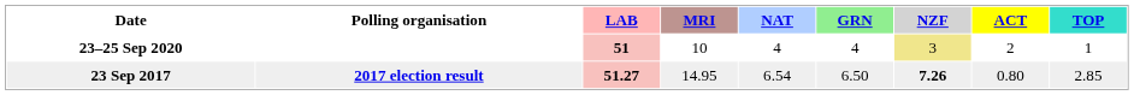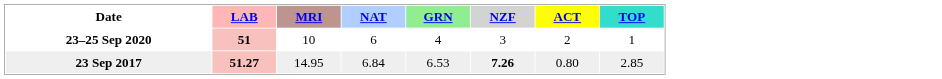 <table cellpadding="5" cellspacing="1" style="font-size:90%; line-height:14px; text-align:center; border: 1px solid #aaa">
 <tr>
 <th style="width:15em;">Date</th>
-<th style="width:20em;">Polling organisation</th>
 <th style="background-color:#FFB6B6;width:60px"><a href='#'>LAB</a></th>
 <th style="background-color:#BD9490;width:60px;"><a href='#'>MRI</a></th>
 <th style="background-color:#B0CEFF;width:60px"><a href='#'>NAT</a></th>
 <th style="background-color:#90EE90;width:60px"><a href='#'>GRN</a></th>
 <th style="background-color:#D3D3D3;width:60px"><a href='#'>NZF</a></th>
 <th style="background-color:#FFFF00;width:60px"><a href='#'>ACT</a></th>
 <th style="background-color:#33DDCC;width:60px;"><a href='#'>TOP</a></th>
 </tr>
 <tr>
 <td><strong>23–25 Sep 2020</strong></td>
-<td></td>
 <td style="background:#F8C1BE"><strong>51</strong></td>
 <td>10</td>
+<td>6</td>
 <td>4</td>
-<td>4</td>
-<td style="background: khaki;">3</td>
+<td>3</td>
 <td>2</td>
 <td>1</td>
 </tr>
 <tr style="background:#EFEFEF;">
 <td><strong>23 Sep 2017</strong></td>
-<td><strong><a href='#'>2017 election result</a></strong></td>
 <td style="background:#F8C1BE"><strong>51.27</strong></td>
 <td>14.95</td>
-<td>6.54</td>
-<td>6.50</td>
+<td>6.84</td>
+<td>6.53</td>
 <td><strong>7.26</strong></td>
 <td>0.80</td>
 <td>2.85</td>
 </tr>
 </table>
